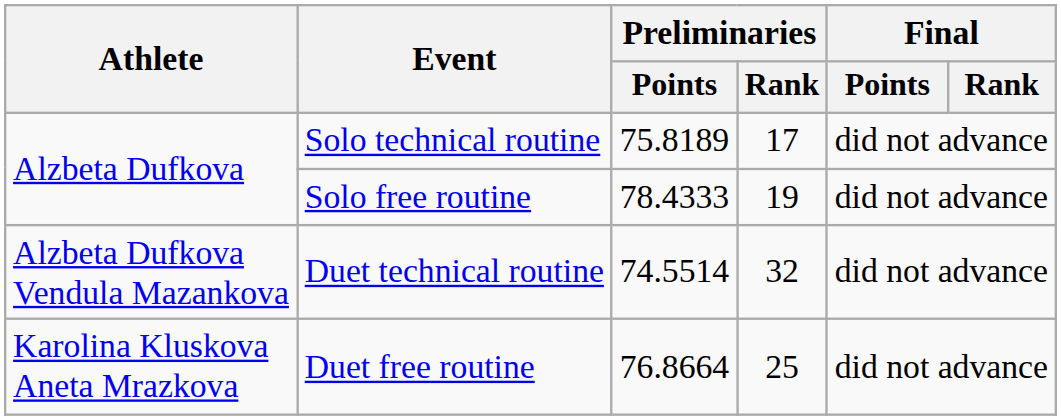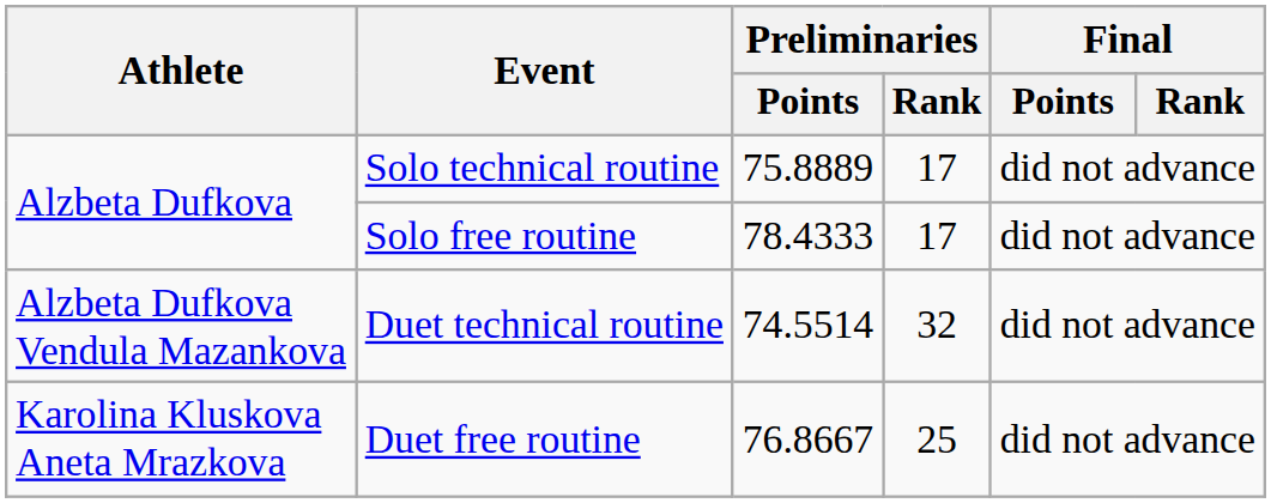 <table class=wikitable style="font-size:90%">
 <tr>
 <th rowspan="2">Athlete</th>
 <th rowspan="2">Event</th>
 <th colspan="2">Preliminaries</th>
 <th colspan="2">Final</th>
 </tr>
 <tr style="font-size:95%">
 <th>Points</th>
 <th>Rank</th>
 <th>Points</th>
 <th>Rank</th>
 </tr>
 <tr align=center>
 <td align=left rowspan=2><a href='#'>Alzbeta Dufkova</a></td>
 <td align=left><a href='#'>Solo technical routine</a></td>
-<td>75.8189</td>
+<td>75.8889</td>
 <td>17</td>
 <td colspan=2>did not advance</td>
 </tr>
 <tr align=center>
 <td align=left><a href='#'>Solo free routine</a></td>
 <td>78.4333</td>
-<td>19</td>
+<td>17</td>
 <td colspan=2>did not advance</td>
 </tr>
 <tr align=center>
 <td align=left><a href='#'>Alzbeta Dufkova</a><br><a href='#'>Vendula Mazankova</a></td>
 <td align=left><a href='#'>Duet technical routine</a></td>
 <td>74.5514</td>
 <td>32</td>
 <td colspan=2>did not advance</td>
 </tr>
 <tr align=center>
 <td align=left><a href='#'>Karolina Kluskova</a><br><a href='#'>Aneta Mrazkova</a></td>
 <td align=left><a href='#'>Duet free routine</a></td>
-<td>76.8664</td>
+<td>76.8667</td>
 <td>25</td>
 <td colspan=2>did not advance</td>
 </tr>
 </table>
